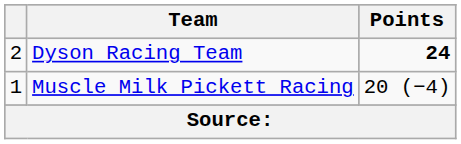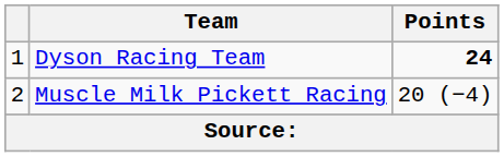 <table class="wikitable" style="font-size: 95%;">
 <tr>
 <th scope="col"></th>
 <th scope="col">Team</th>
 <th scope="col">Points</th>
 </tr>
 <tr>
-<td align=center>2</td>
+<td align=center>1</td>
 <td> <a href='#'>Dyson Racing Team</a></td>
 <td align=right><strong>24</strong></td>
 </tr>
 <tr>
-<td align=center>1</td>
+<td align=center>2</td>
 <td> <a href='#'>Muscle Milk Pickett Racing</a></td>
 <td align=right>20 (−4)</td>
 </tr>
 <tr>
 <th colspan=4>Source:</th>
 </tr>
 </table>
